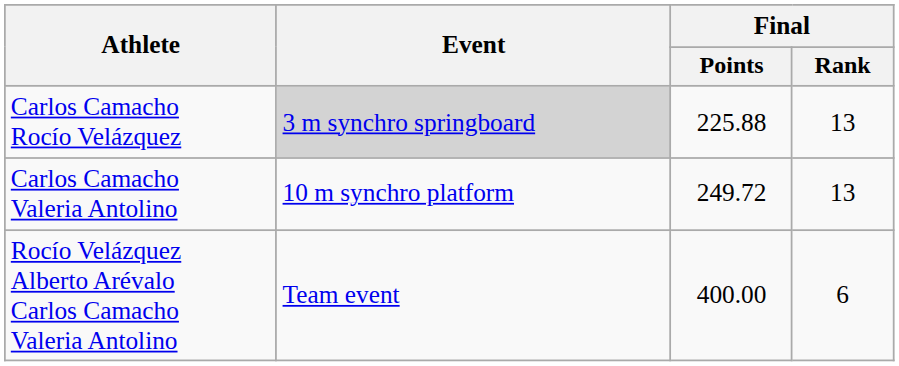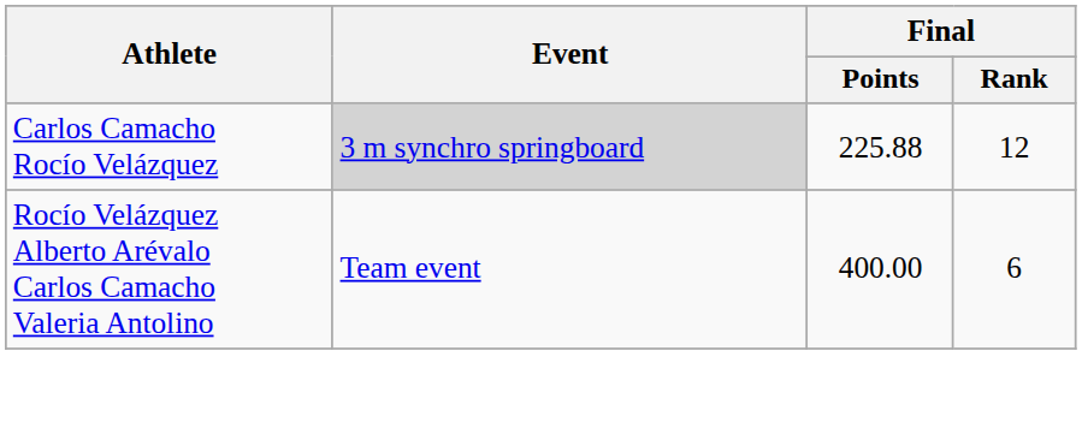 <table class=wikitable style="font-size:90%; width:40%;">
 <tr>
 <th rowspan="2">Athlete</th>
 <th rowspan="2">Event</th>
 <th colspan="2">Final</th>
 </tr>
 <tr style="font-size:95%">
 <th>Points</th>
 <th>Rank</th>
 </tr>
 <tr align=center>
 <td align=left><a href='#'>Carlos Camacho</a><br> <a href='#'>Rocío Velázquez</a></td>
 <td align=left style="background: lightgrey;"><a href='#'>3 m synchro springboard</a></td>
 <td>225.88</td>
-<td>13</td>
-</tr>
-<tr align=center>
-<td align=left><a href='#'>Carlos Camacho</a><br> <a href='#'>Valeria Antolino</a></td>
-<td align=left><a href='#'>10 m synchro platform</a></td>
-<td>249.72</td>
-<td>13</td>
+<td>12</td>
 </tr>
 <tr align=center>
 <td align=left><a href='#'>Rocío Velázquez</a><br> <a href='#'>Alberto Arévalo</a><br> <a href='#'>Carlos Camacho</a><br> <a href='#'>Valeria Antolino</a></td>
 <td align=left><a href='#'>Team event</a></td>
 <td>400.00</td>
 <td>6</td>
 </tr>
 </table>
